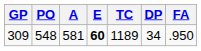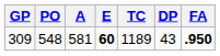 <table class="wikitable">
 <tr>
 <th><a href='#'>GP</a></th>
 <th><a href='#'>PO</a></th>
 <th><a href='#'>A</a></th>
 <th><a href='#'>E</a></th>
 <th><a href='#'>TC</a></th>
 <th><a href='#'>DP</a></th>
 <th><a href='#'>FA</a></th>
 </tr>
 <tr align=center>
 <td>309</td>
 <td>548</td>
 <td>581</td>
 <td><strong>60</strong></td>
 <td>1189</td>
-<td>34</td>
-<td>.950</td>
+<td>43</td>
+<td><strong>.950</strong></td>
 </tr>
 </table>
